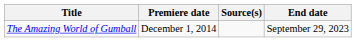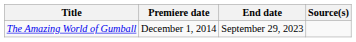 <table class="wikitable sortable">
 <tr>
 <th>Title</th>
 <th>Premiere date</th>
+<th>End date</th>
 <th>Source(s)</th>
-<th>End date</th>
 </tr>
 <tr>
 <td><em><a href='#'>The Amazing World of Gumball</a></em></td>
 <td>December 1, 2014</td>
+<td>September 29, 2023</td>
 <td></td>
-<td>September 29, 2023</td>
 </tr>
 </table>
